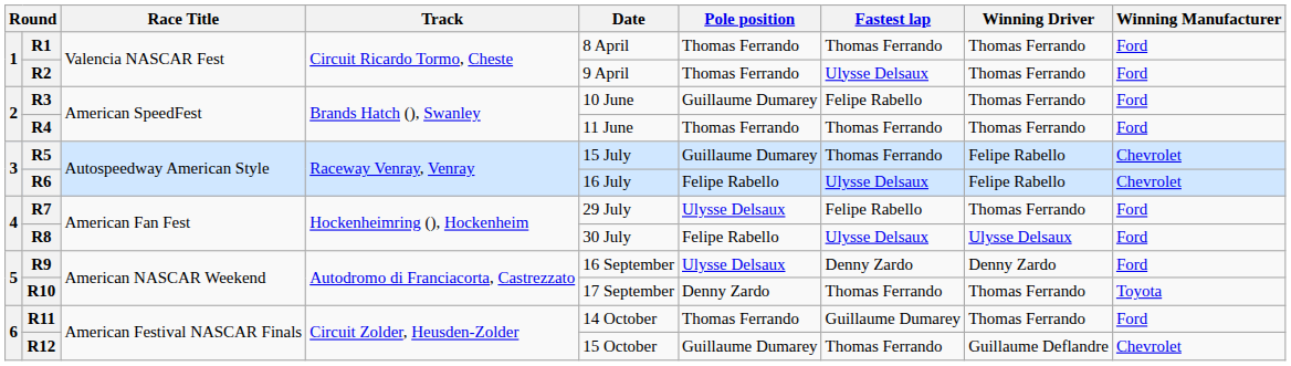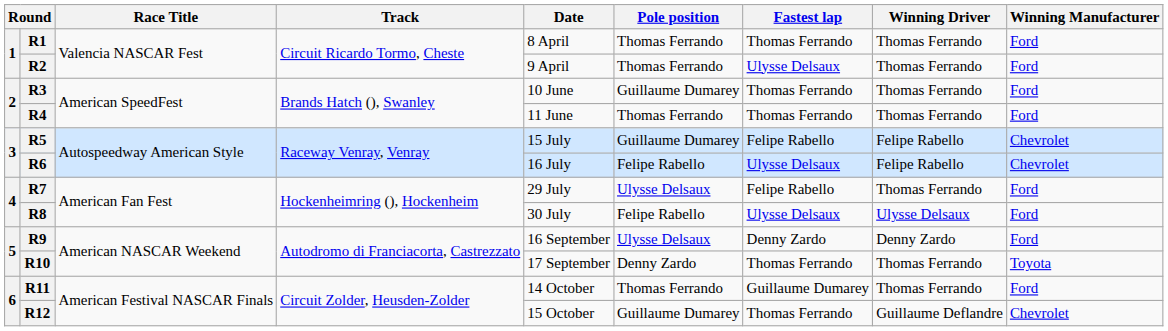 <table class="wikitable" style="font-size:85%;">
 <tr>
 <th colspan=2>Round</th>
 <th>Race Title</th>
 <th>Track</th>
 <th>Date</th>
 <th><a href='#'>Pole position</a></th>
 <th><a href='#'>Fastest lap</a></th>
 <th>Winning Driver</th>
 <th>Winning Manufacturer</th>
 </tr>
 <tr>
 <th rowspan=2>1</th>
 <th>R1</th>
 <td rowspan=2>Valencia NASCAR Fest</td>
 <td rowspan=2> <a href='#'>Circuit Ricardo Tormo</a>, <a href='#'>Cheste</a></td>
 <td>8 April</td>
 <td> Thomas Ferrando</td>
 <td> Thomas Ferrando</td>
 <td> Thomas Ferrando</td>
 <td><a href='#'>Ford</a></td>
 </tr>
 <tr>
 <th>R2</th>
 <td>9 April</td>
 <td> Thomas Ferrando</td>
 <td> <a href='#'>Ulysse Delsaux</a></td>
 <td> Thomas Ferrando</td>
 <td><a href='#'>Ford</a></td>
 </tr>
 <tr>
 <th rowspan=2>2</th>
 <th>R3</th>
 <td rowspan=2>American SpeedFest</td>
 <td rowspan=2> <a href='#'>Brands Hatch</a> (), <a href='#'>Swanley</a></td>
 <td>10 June</td>
 <td> Guillaume Dumarey</td>
-<td> Felipe Rabello</td>
+<td> Thomas Ferrando</td>
 <td> Thomas Ferrando</td>
 <td><a href='#'>Ford</a></td>
 </tr>
 <tr>
 <th>R4</th>
 <td>11 June</td>
 <td> Thomas Ferrando</td>
 <td> Thomas Ferrando</td>
 <td> Thomas Ferrando</td>
 <td><a href='#'>Ford</a></td>
 </tr>
 <tr style="background:#D0E7FF;">
 <th rowspan=2>3</th>
 <th>R5</th>
 <td rowspan=2>Autospeedway American Style</td>
 <td rowspan=2> <a href='#'>Raceway Venray</a>, <a href='#'>Venray</a></td>
 <td>15 July</td>
 <td> Guillaume Dumarey</td>
-<td> Thomas Ferrando</td>
+<td> Felipe Rabello</td>
 <td> Felipe Rabello</td>
 <td><a href='#'>Chevrolet</a></td>
 </tr>
 <tr style="background:#D0E7FF;">
 <th>R6</th>
 <td>16 July</td>
 <td> Felipe Rabello</td>
 <td> <a href='#'>Ulysse Delsaux</a></td>
 <td> Felipe Rabello</td>
 <td><a href='#'>Chevrolet</a></td>
 </tr>
 <tr>
 <th rowspan=2>4</th>
 <th>R7</th>
 <td rowspan=2>American Fan Fest</td>
 <td rowspan=2> <a href='#'>Hockenheimring</a> (), <a href='#'>Hockenheim</a></td>
 <td>29 July</td>
 <td> <a href='#'>Ulysse Delsaux</a></td>
 <td> Felipe Rabello</td>
 <td> Thomas Ferrando</td>
 <td><a href='#'>Ford</a></td>
 </tr>
 <tr>
 <th>R8</th>
 <td>30 July</td>
 <td> Felipe Rabello</td>
 <td> <a href='#'>Ulysse Delsaux</a></td>
 <td> <a href='#'>Ulysse Delsaux</a></td>
 <td><a href='#'>Ford</a></td>
 </tr>
 <tr>
 <th rowspan=2>5</th>
 <th>R9</th>
 <td rowspan=2>American NASCAR Weekend</td>
 <td rowspan=2> <a href='#'>Autodromo di Franciacorta</a>, <a href='#'>Castrezzato</a></td>
 <td>16 September</td>
 <td> <a href='#'>Ulysse Delsaux</a></td>
 <td> Denny Zardo</td>
 <td> Denny Zardo</td>
 <td><a href='#'>Ford</a></td>
 </tr>
 <tr>
 <th>R10</th>
 <td>17 September</td>
 <td> Denny Zardo</td>
 <td> Thomas Ferrando</td>
 <td> Thomas Ferrando</td>
 <td><a href='#'>Toyota</a></td>
 </tr>
 <tr>
 <th rowspan=2>6</th>
 <th>R11</th>
 <td rowspan=2>American Festival NASCAR Finals</td>
 <td rowspan=2> <a href='#'>Circuit Zolder</a>, <a href='#'>Heusden-Zolder</a></td>
 <td>14 October</td>
 <td> Thomas Ferrando</td>
 <td> Guillaume Dumarey</td>
 <td> Thomas Ferrando</td>
 <td><a href='#'>Ford</a></td>
 </tr>
 <tr>
 <th>R12</th>
 <td>15 October</td>
 <td> Guillaume Dumarey</td>
 <td> Thomas Ferrando</td>
 <td> Guillaume Deflandre</td>
 <td><a href='#'>Chevrolet</a></td>
 </tr>
 </table>
